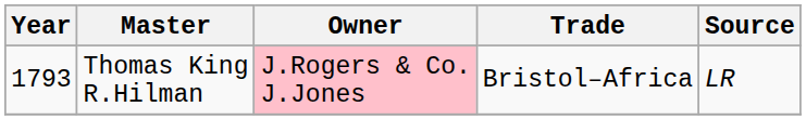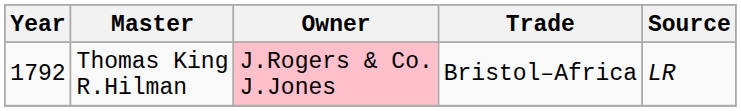 <table class=" wikitable">
 <tr>
 <th>Year</th>
 <th>Master</th>
 <th>Owner</th>
 <th>Trade</th>
 <th>Source</th>
 </tr>
 <tr>
-<td>1793</td>
+<td>1792</td>
 <td>Thomas King<br>R.Hilman</td>
 <td style="background: pink;">J.Rogers & Co.<br>J.Jones</td>
 <td>Bristol–Africa</td>
 <td><em>LR</em></td>
 </tr>
 <tr>
 </tr>
 </table>
